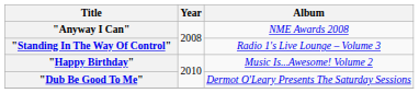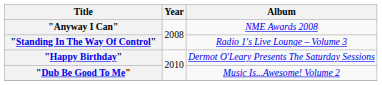 <table class="wikitable plainrowheaders" style="text-align:center;" border="1">
 <tr>
 <th scope="col" style="width:16em;">Title</th>
 <th scope="col">Year</th>
 <th scope="col">Album</th>
 </tr>
 <tr>
 <th scope="row">"Anyway I Can"</th>
 <td rowspan="2">2008</td>
 <td><em><a href='#'>NME Awards 2008</a></em></td>
 </tr>
 <tr>
 <th scope="row">"<a href='#'>Standing In The Way Of Control</a>"</th>
 <td><em><a href='#'>Radio 1's Live Lounge – Volume 3</a></em></td>
 </tr>
 <tr>
 <th scope="row">"<a href='#'>Happy Birthday</a>"</th>
 <td rowspan="2">2010</td>
-<td><em><a href='#'>Music Is...Awesome! Volume 2</a></em></td>
+<td><em><a href='#'>Dermot O'Leary Presents The Saturday Sessions</a></em></td>
 </tr>
 <tr>
 <th scope="row">"<a href='#'>Dub Be Good To Me</a>"</th>
-<td><em><a href='#'>Dermot O'Leary Presents The Saturday Sessions</a></em></td>
+<td><em><a href='#'>Music Is...Awesome! Volume 2</a></em></td>
 </tr>
 <tr>
 </tr>
 </table>
